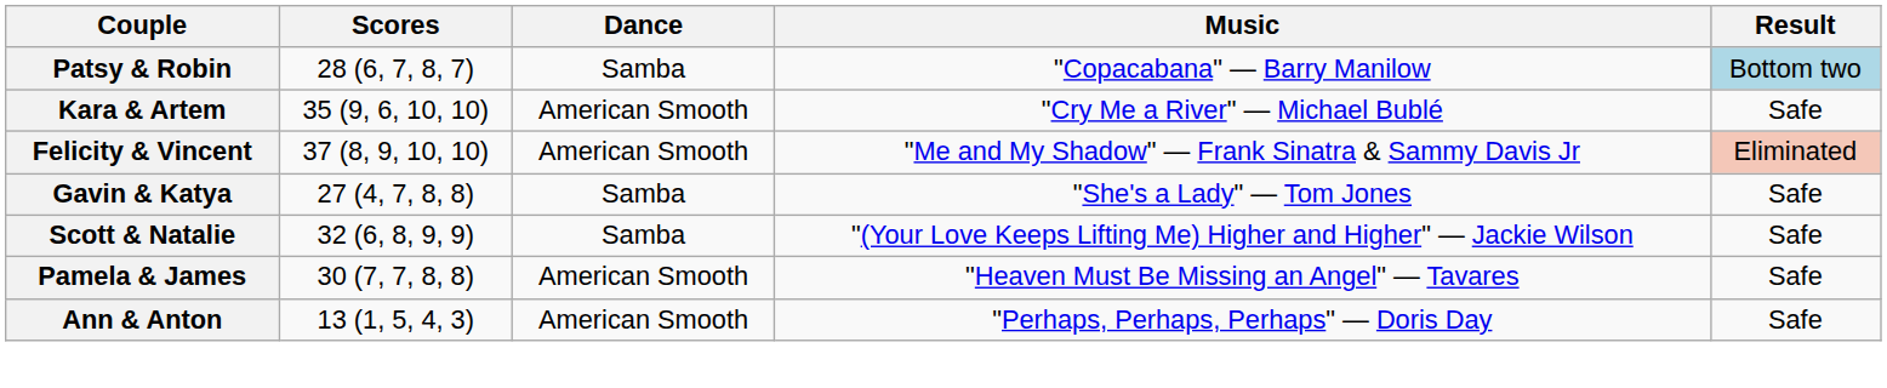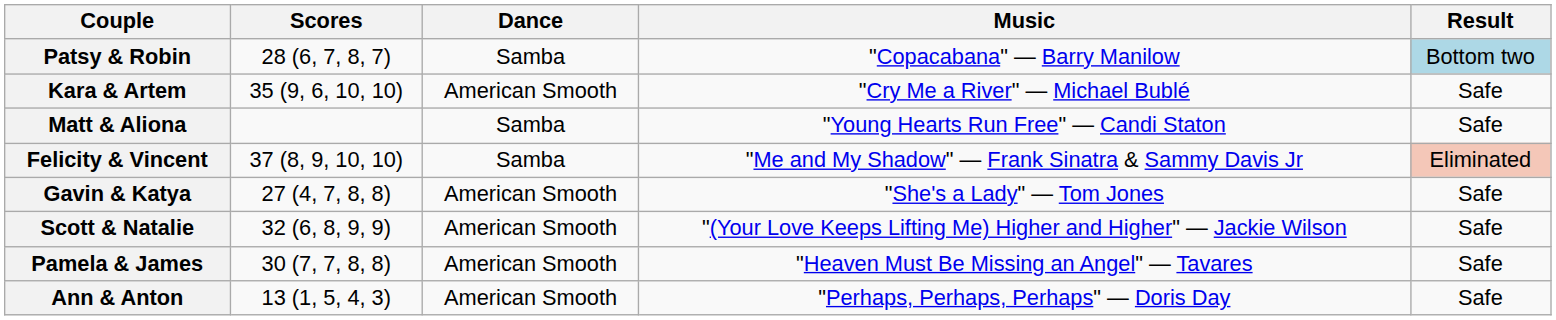 <table class="wikitable sortable" style="text-align:center; width:90%">
 <tr>
 <th scope="col">Couple</th>
 <th scope="col">Scores</th>
 <th scope="col" class="unsortable">Dance</th>
 <th scope="col" class="unsortable">Music</th>
 <th scope="col" class="unsortable">Result</th>
 </tr>
 <tr>
 <th scope="row">Patsy & Robin</th>
 <td>28 (6, 7, 8, 7)</td>
 <td>Samba</td>
 <td>"<a href='#'>Copacabana</a>" — <a href='#'>Barry Manilow</a></td>
 <td bgcolor="lightblue">Bottom two</td>
 </tr>
 <tr>
 <th scope="row">Kara & Artem</th>
 <td>35 (9, 6, 10, 10)</td>
 <td>American Smooth</td>
 <td>"<a href='#'>Cry Me a River</a>" — <a href='#'>Michael Bublé</a></td>
 <td>Safe</td>
 </tr>
 <tr>
+<th scope="row">Matt & Aliona</th>
+<td></td>
+<td>Samba</td>
+<td>"<a href='#'>Young Hearts Run Free</a>" — <a href='#'>Candi Staton</a></td>
+<td>Safe</td>
+</tr>
+<tr>
 <th scope="row">Felicity & Vincent</th>
 <td>37 (8, 9, 10, 10)</td>
-<td>American Smooth</td>
+<td>Samba</td>
 <td>"<a href='#'>Me and My Shadow</a>" — <a href='#'>Frank Sinatra</a> & <a href='#'>Sammy Davis Jr</a></td>
 <td bgcolor="f4c7b8">Eliminated</td>
 </tr>
 <tr>
 <th scope="row">Gavin & Katya</th>
 <td>27 (4, 7, 8, 8)</td>
-<td>Samba</td>
+<td>American Smooth</td>
 <td>"<a href='#'>She's a Lady</a>" — <a href='#'>Tom Jones</a></td>
 <td>Safe</td>
 </tr>
 <tr>
 <th scope="row">Scott & Natalie</th>
 <td>32 (6, 8, 9, 9)</td>
-<td>Samba</td>
+<td>American Smooth</td>
 <td>"<a href='#'>(Your Love Keeps Lifting Me) Higher and Higher</a>" — <a href='#'>Jackie Wilson</a></td>
 <td>Safe</td>
 </tr>
 <tr>
 <th scope="row">Pamela & James</th>
 <td>30 (7, 7, 8, 8)</td>
 <td>American Smooth</td>
 <td>"<a href='#'>Heaven Must Be Missing an Angel</a>" — <a href='#'>Tavares</a></td>
 <td>Safe</td>
 </tr>
 <tr>
 <th scope="row">Ann & Anton</th>
 <td>13 (1, 5, 4, 3)</td>
 <td>American Smooth</td>
 <td>"<a href='#'>Perhaps, Perhaps, Perhaps</a>" — <a href='#'>Doris Day</a></td>
 <td>Safe</td>
 </tr>
 </table>
